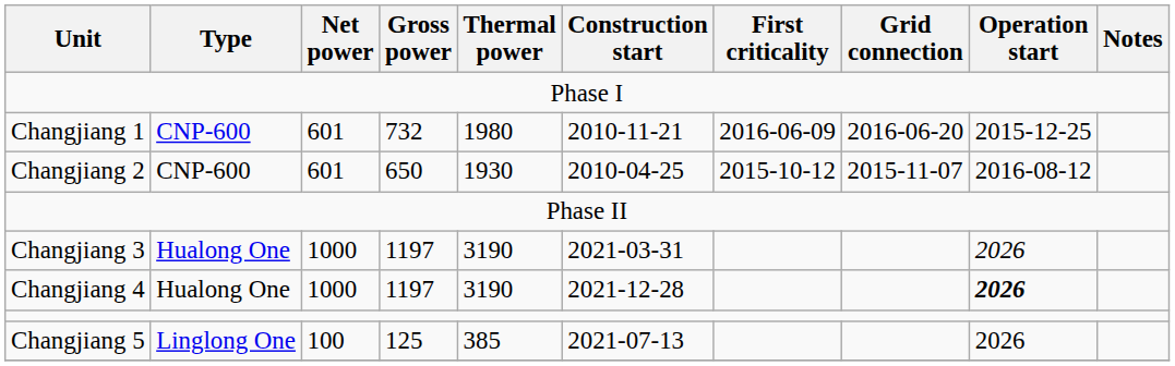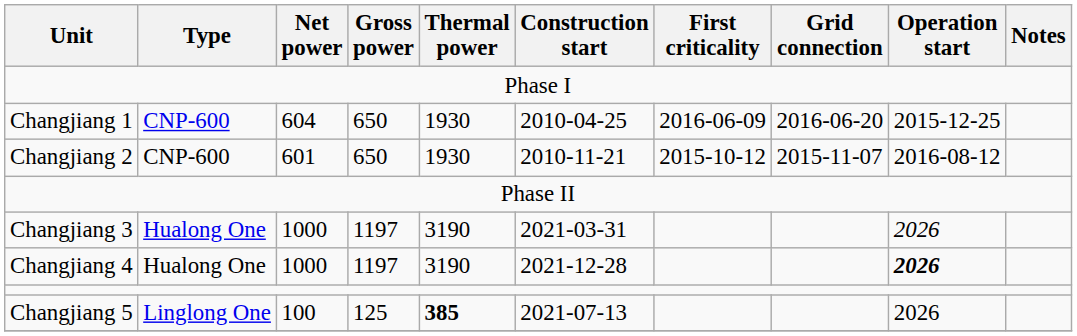 <table class="wikitable">
 <tr>
 <th>Unit</th>
 <th>Type</th>
 <th>Net <br> power</th>
 <th>Gross <br> power</th>
 <th>Thermal <br> power</th>
 <th>Construction <br> start</th>
 <th>First <br>criticality</th>
 <th>Grid <br>connection</th>
 <th>Operation <br>start</th>
 <th>Notes</th>
 </tr>
 <tr>
 <td colspan="10" align="center">Phase I</td>
 </tr>
 <tr>
 <td>Changjiang 1</td>
 <td><a href='#'>CNP-600</a></td>
-<td>601</td>
-<td>732</td>
-<td>1980</td>
-<td>2010-11-21</td>
+<td>604</td>
+<td>650</td>
+<td>1930</td>
+<td>2010-04-25</td>
 <td>2016-06-09</td>
 <td>2016-06-20</td>
 <td>2015-12-25</td>
 <td></td>
 </tr>
 <tr>
 <td>Changjiang 2</td>
 <td>CNP-600</td>
 <td>601</td>
 <td>650</td>
 <td>1930</td>
-<td>2010-04-25</td>
+<td>2010-11-21</td>
 <td>2015-10-12</td>
 <td>2015-11-07</td>
 <td>2016-08-12</td>
 <td></td>
 </tr>
 <tr>
 <td colspan="10" align="center">Phase II</td>
 </tr>
 <tr>
 <td>Changjiang 3</td>
 <td><a href='#'>Hualong One</a></td>
 <td>1000</td>
 <td>1197</td>
 <td>3190</td>
 <td>2021-03-31</td>
 <td></td>
 <td></td>
 <td><em>2026 </em></td>
 <td> </td>
 </tr>
 <tr>
 <td>Changjiang 4</td>
 <td>Hualong One</td>
 <td>1000</td>
 <td>1197</td>
 <td>3190</td>
 <td>2021-12-28</td>
 <td></td>
 <td></td>
 <td><strong><em>2026</strong></td>
 <td></td>
 </tr>
 <tr>
 <td colspan="10" align="center"></td>
 </tr>
 <tr>
 <td>Changjiang 5</td>
 <td><a href='#'>Linglong One</a></td>
 <td>100</td>
 <td>125</td>
-<td>385</td>
+<td><strong>385</strong></td>
 <td>2021-07-13</td>
 <td></td>
 <td></td>
 <td></em>2026 <em></td>
 <td></td>
 </tr>
 <tr>
 </tr>
 </table>
